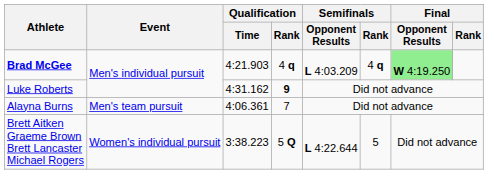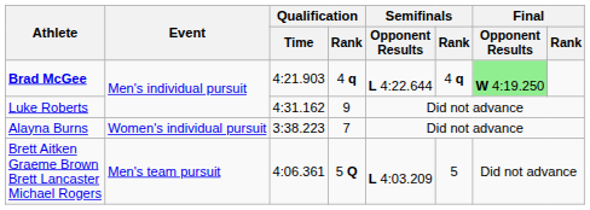 <table class=wikitable style="font-size:90%">
 <tr>
 <th rowspan="2">Athlete</th>
 <th rowspan="2">Event</th>
 <th colspan="2">Qualification</th>
 <th colspan="2">Semifinals</th>
 <th colspan="2">Final</th>
 </tr>
 <tr style="font-size:95%">
 <th>Time</th>
 <th>Rank</th>
 <th>Opponent<br>Results</th>
 <th>Rank</th>
 <th>Opponent<br>Results</th>
 <th>Rank</th>
 </tr>
 <tr>
 <td align=left><strong><a href='#'>Brad McGee</a></strong></td>
 <td align=left rowspan=2><a href='#'>Men's individual pursuit</a></td>
 <td align=center>4:21.903</td>
 <td align=center>4 <strong>q</strong></td>
-<td align=center><br> <strong>L</strong> 4:03.209</td>
+<td align=center><br><strong>L</strong> 4:22.644</td>
 <td align=center>4 <strong>q</strong></td>
 <td align=center style="background: lightgreen;"><br><strong>W</strong> 4:19.250</td>
 <td align=center></td>
 </tr>
 <tr>
 <td align=left><a href='#'>Luke Roberts</a></td>
 <td align=center>4:31.162</td>
-<td align=center><strong>9</strong></td>
+<td align=center>9</td>
 <td align=center colspan=4>Did not advance</td>
 </tr>
 <tr>
 <td align=left><a href='#'>Alayna Burns</a></td>
-<td align=left><a href='#'>Men's team pursuit</a></td>
-<td align=center>4:06.361</td>
+<td align=left><a href='#'>Women's individual pursuit</a></td>
+<td align=center>3:38.223</td>
 <td align=center>7</td>
 <td align=center colspan=4>Did not advance</td>
 </tr>
 <tr>
 <td align=left><a href='#'>Brett Aitken</a><br> <a href='#'>Graeme Brown</a><br> <a href='#'>Brett Lancaster</a><br> <a href='#'>Michael Rogers</a></td>
-<td align=left><a href='#'>Women's individual pursuit</a></td>
-<td align=center>3:38.223</td>
+<td align=left><a href='#'>Men's team pursuit</a></td>
+<td align=center>4:06.361</td>
 <td align=center>5 <strong>Q</strong></td>
-<td align=center><br><strong>L</strong> 4:22.644</td>
+<td align=center><br> <strong>L</strong> 4:03.209</td>
 <td align=center>5</td>
 <td align=center colspan=2>Did not advance</td>
 </tr>
 </table>
